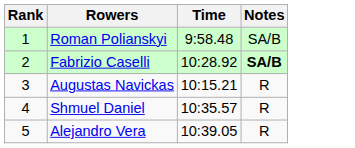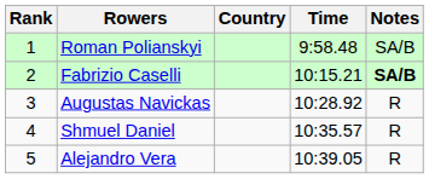 <table class="wikitable" style="text-align:center">
 <tr>
 <th>Rank</th>
 <th>Rowers</th>
+<th>Country</th>
 <th>Time</th>
 <th>Notes</th>
 </tr>
 <tr bgcolor=ccffcc>
 <td>1</td>
 <td align="left"><a href='#'>Roman Polianskyi</a></td>
+<td align="left"></td>
 <td>9:58.48</td>
 <td>SA/B</td>
 </tr>
 <tr bgcolor=ccffcc>
 <td>2</td>
 <td align="left"><a href='#'>Fabrizio Caselli</a></td>
-<td>10:28.92</td>
+<td align="left"></td>
+<td>10:15.21</td>
 <td><strong>SA/B</strong></td>
 </tr>
 <tr>
 <td>3</td>
 <td align="left"><a href='#'>Augustas Navickas</a></td>
-<td>10:15.21</td>
+<td align="left"></td>
+<td>10:28.92</td>
 <td>R</td>
 </tr>
 <tr>
 <td>4</td>
 <td align="left"><a href='#'>Shmuel Daniel</a></td>
+<td align="left"></td>
 <td>10:35.57</td>
 <td>R</td>
 </tr>
 <tr>
 <td>5</td>
 <td align="left"><a href='#'>Alejandro Vera</a></td>
+<td align="left"></td>
 <td>10:39.05</td>
 <td>R</td>
 </tr>
 </table>
